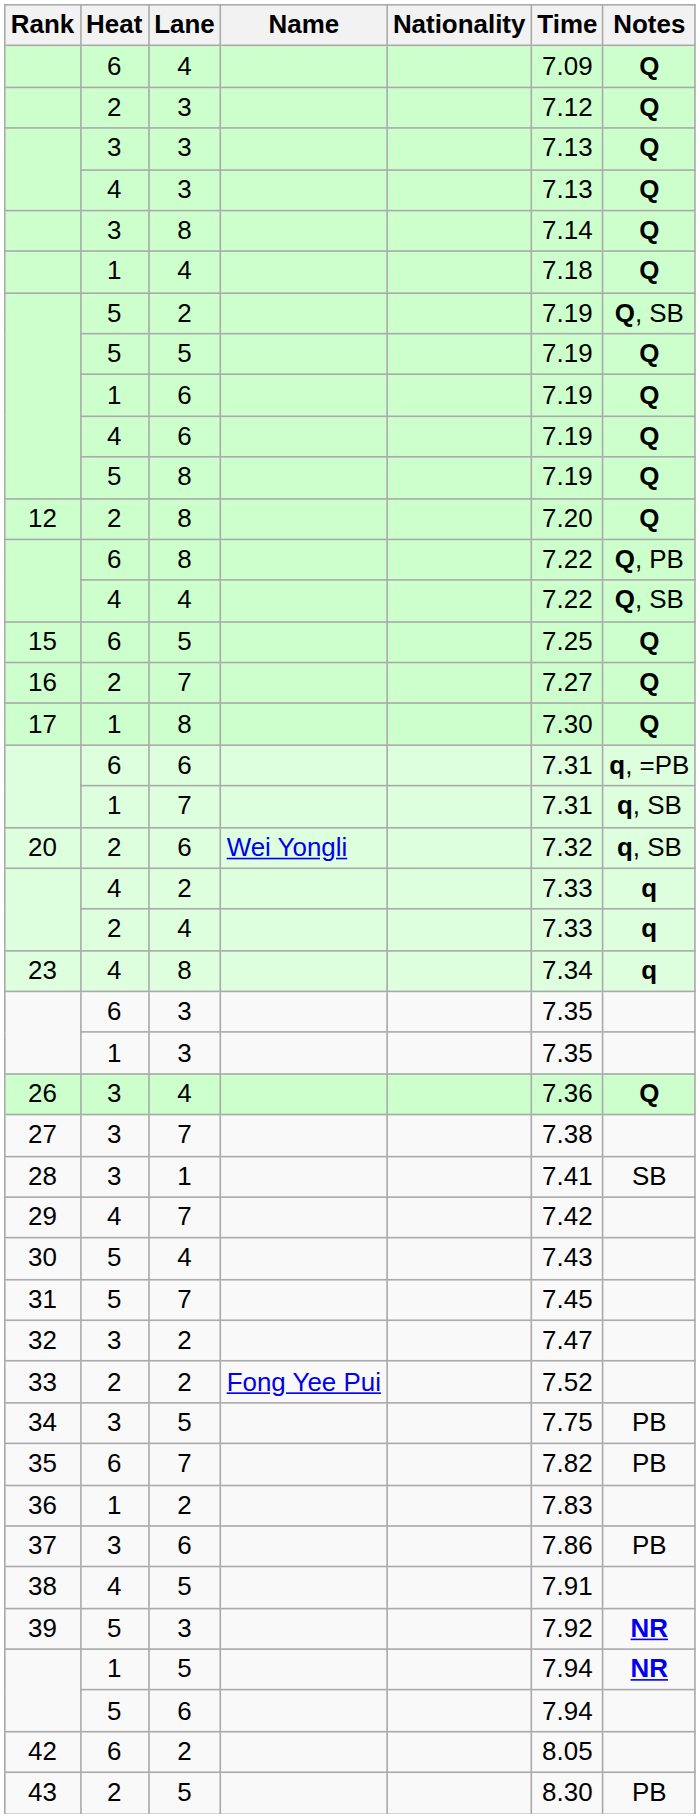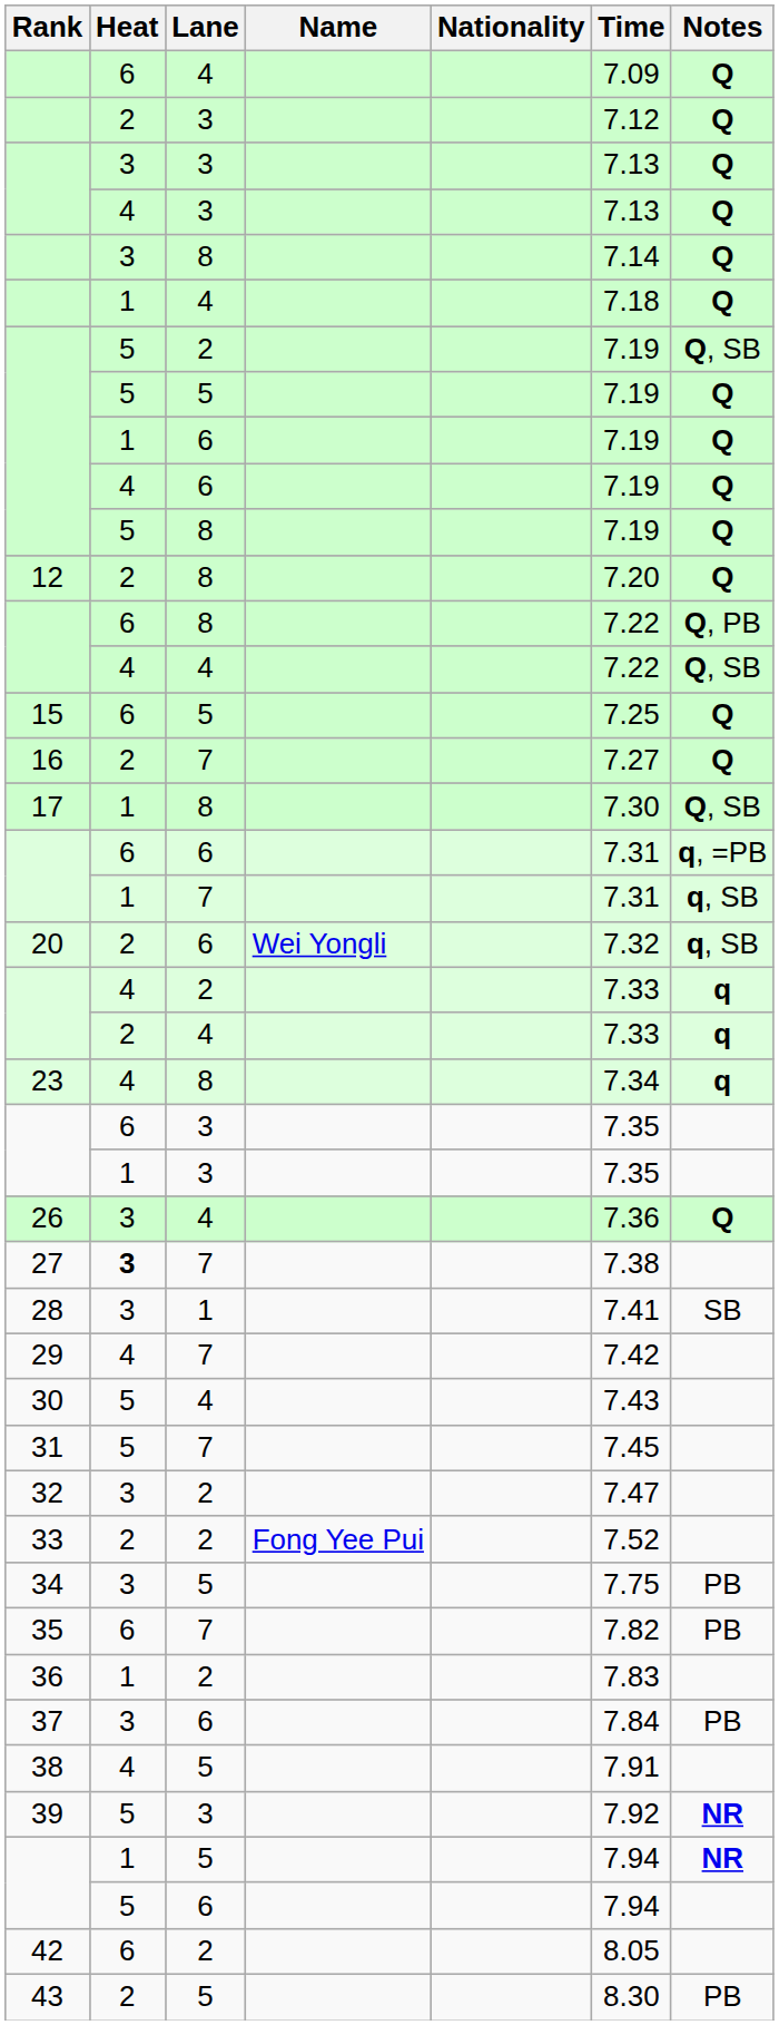 <table class="wikitable sortable" style="text-align:center">
 <tr>
 <th>Rank</th>
 <th>Heat</th>
 <th>Lane</th>
 <th>Name</th>
 <th>Nationality</th>
 <th>Time</th>
 <th>Notes</th>
 </tr>
 <tr bgcolor=ccffcc>
 <td></td>
 <td>6</td>
 <td>4</td>
 <td align=left></td>
 <td align=left></td>
 <td>7.09</td>
 <td><strong>Q</strong></td>
 </tr>
 <tr bgcolor=ccffcc>
 <td></td>
 <td>2</td>
 <td>3</td>
 <td align=left></td>
 <td align=left></td>
 <td>7.12</td>
 <td><strong>Q</strong></td>
 </tr>
 <tr bgcolor=ccffcc>
 <td rowspan=2></td>
 <td>3</td>
 <td>3</td>
 <td align=left></td>
 <td align=left></td>
 <td>7.13</td>
 <td><strong>Q</strong></td>
 </tr>
 <tr bgcolor=ccffcc>
 <td>4</td>
 <td>3</td>
 <td align=left></td>
 <td align=left></td>
 <td>7.13</td>
 <td><strong>Q</strong></td>
 </tr>
 <tr bgcolor=ccffcc>
 <td></td>
 <td>3</td>
 <td>8</td>
 <td align=left></td>
 <td align=left></td>
 <td>7.14</td>
 <td><strong>Q</strong></td>
 </tr>
 <tr bgcolor=ccffcc>
 <td></td>
 <td>1</td>
 <td>4</td>
 <td align=left></td>
 <td align=left></td>
 <td>7.18</td>
 <td><strong>Q</strong></td>
 </tr>
 <tr bgcolor=ccffcc>
 <td rowspan=5></td>
 <td>5</td>
 <td>2</td>
 <td align=left></td>
 <td align=left></td>
 <td>7.19</td>
 <td><strong>Q</strong>, SB</td>
 </tr>
 <tr bgcolor=ccffcc>
 <td>5</td>
 <td>5</td>
 <td align=left></td>
 <td align=left></td>
 <td>7.19</td>
 <td><strong>Q</strong></td>
 </tr>
 <tr bgcolor=ccffcc>
 <td>1</td>
 <td>6</td>
 <td align=left></td>
 <td align=left></td>
 <td>7.19</td>
 <td><strong>Q</strong></td>
 </tr>
 <tr bgcolor=ccffcc>
 <td>4</td>
 <td>6</td>
 <td align=left></td>
 <td align=left></td>
 <td>7.19</td>
 <td><strong>Q</strong></td>
 </tr>
 <tr bgcolor=ccffcc>
 <td>5</td>
 <td>8</td>
 <td align=left></td>
 <td align=left></td>
 <td>7.19</td>
 <td><strong>Q</strong></td>
 </tr>
 <tr bgcolor=ccffcc>
 <td>12</td>
 <td>2</td>
 <td>8</td>
 <td align=left></td>
 <td align=left></td>
 <td>7.20</td>
 <td><strong>Q</strong></td>
 </tr>
 <tr bgcolor=ccffcc>
 <td rowspan=2></td>
 <td>6</td>
 <td>8</td>
 <td align=left></td>
 <td align=left></td>
 <td>7.22</td>
 <td><strong>Q</strong>, PB</td>
 </tr>
 <tr bgcolor=ccffcc>
 <td>4</td>
 <td>4</td>
 <td align=left></td>
 <td align=left></td>
 <td>7.22</td>
 <td><strong>Q</strong>, SB</td>
 </tr>
 <tr bgcolor=ccffcc>
 <td>15</td>
 <td>6</td>
 <td>5</td>
 <td align=left></td>
 <td align=left></td>
 <td>7.25</td>
 <td><strong>Q</strong></td>
 </tr>
 <tr bgcolor=ccffcc>
 <td>16</td>
 <td>2</td>
 <td>7</td>
 <td align=left></td>
 <td align=left></td>
 <td>7.27</td>
 <td><strong>Q</strong></td>
 </tr>
 <tr bgcolor=ccffcc>
 <td>17</td>
 <td>1</td>
 <td>8</td>
 <td align=left></td>
 <td align=left></td>
 <td>7.30</td>
-<td><strong>Q</strong></td>
+<td><strong>Q</strong>, SB</td>
 </tr>
 <tr bgcolor=ddffdd>
 <td rowspan=2></td>
 <td>6</td>
 <td>6</td>
 <td align=left></td>
 <td align=left></td>
 <td>7.31</td>
 <td><strong>q</strong>, =PB</td>
 </tr>
 <tr bgcolor=ddffdd>
 <td>1</td>
 <td>7</td>
 <td align=left></td>
 <td align=left></td>
 <td>7.31</td>
 <td><strong>q</strong>, SB</td>
 </tr>
 <tr bgcolor=ddffdd>
 <td>20</td>
 <td>2</td>
 <td>6</td>
 <td align=left><a href='#'>Wei Yongli</a></td>
 <td align=left></td>
 <td>7.32</td>
 <td><strong>q</strong>, SB</td>
 </tr>
 <tr bgcolor=ddffdd>
 <td rowspan=2></td>
 <td>4</td>
 <td>2</td>
 <td align=left></td>
 <td align=left></td>
 <td>7.33</td>
 <td><strong>q</strong></td>
 </tr>
 <tr bgcolor=ddffdd>
 <td>2</td>
 <td>4</td>
 <td align=left></td>
 <td align=left></td>
 <td>7.33</td>
 <td><strong>q</strong></td>
 </tr>
 <tr bgcolor=ddffdd>
 <td>23</td>
 <td>4</td>
 <td>8</td>
 <td align=left></td>
 <td align=left></td>
 <td>7.34</td>
 <td><strong>q</strong></td>
 </tr>
 <tr>
 <td rowspan=2></td>
 <td>6</td>
 <td>3</td>
 <td align=left></td>
 <td align=left></td>
 <td>7.35</td>
 <td></td>
 </tr>
 <tr>
 <td>1</td>
 <td>3</td>
 <td align=left></td>
 <td align=left></td>
 <td>7.35</td>
 <td></td>
 </tr>
 <tr bgcolor=ccffcc>
 <td>26</td>
 <td>3</td>
 <td>4</td>
 <td align=left></td>
 <td align=left></td>
 <td>7.36</td>
 <td><strong>Q</strong></td>
 </tr>
 <tr>
 <td>27</td>
-<td>3</td>
+<td><strong>3</strong></td>
 <td>7</td>
 <td align=left></td>
 <td align=left></td>
 <td>7.38</td>
 <td></td>
 </tr>
 <tr>
 <td>28</td>
 <td>3</td>
 <td>1</td>
 <td align=left></td>
 <td align=left></td>
 <td>7.41</td>
 <td>SB</td>
 </tr>
 <tr>
 <td>29</td>
 <td>4</td>
 <td>7</td>
 <td align=left></td>
 <td align=left></td>
 <td>7.42</td>
 <td></td>
 </tr>
 <tr>
 <td>30</td>
 <td>5</td>
 <td>4</td>
 <td align=left></td>
 <td align=left></td>
 <td>7.43</td>
 <td></td>
 </tr>
 <tr>
 <td>31</td>
 <td>5</td>
 <td>7</td>
 <td align=left></td>
 <td align=left></td>
 <td>7.45</td>
 <td></td>
 </tr>
 <tr>
 <td>32</td>
 <td>3</td>
 <td>2</td>
 <td align=left></td>
 <td align=left></td>
 <td>7.47</td>
 <td></td>
 </tr>
 <tr>
 <td>33</td>
 <td>2</td>
 <td>2</td>
 <td align=left><a href='#'>Fong Yee Pui</a></td>
 <td align=left></td>
 <td>7.52</td>
 <td></td>
 </tr>
 <tr>
 <td>34</td>
 <td>3</td>
 <td>5</td>
 <td align=left></td>
 <td align=left></td>
 <td>7.75</td>
 <td>PB</td>
 </tr>
 <tr>
 <td>35</td>
 <td>6</td>
 <td>7</td>
 <td align=left></td>
 <td align=left></td>
 <td>7.82</td>
 <td>PB</td>
 </tr>
 <tr>
 <td>36</td>
 <td>1</td>
 <td>2</td>
 <td align=left></td>
 <td align=left></td>
 <td>7.83</td>
 <td></td>
 </tr>
 <tr>
 <td>37</td>
 <td>3</td>
 <td>6</td>
 <td align=left></td>
 <td align=left></td>
-<td>7.86</td>
+<td>7.84</td>
 <td>PB</td>
 </tr>
 <tr>
 <td>38</td>
 <td>4</td>
 <td>5</td>
 <td align=left></td>
 <td align=left></td>
 <td>7.91</td>
 <td></td>
 </tr>
 <tr>
 <td>39</td>
 <td>5</td>
 <td>3</td>
 <td align=left></td>
 <td align=left></td>
 <td>7.92</td>
 <td><strong><a href='#'>NR</a></strong></td>
 </tr>
 <tr>
 <td rowspan=2></td>
 <td>1</td>
 <td>5</td>
 <td align=left></td>
 <td align=left></td>
 <td>7.94</td>
 <td><strong><a href='#'>NR</a></strong></td>
 </tr>
 <tr>
 <td>5</td>
 <td>6</td>
 <td align=left></td>
 <td align=left></td>
 <td>7.94</td>
 <td></td>
 </tr>
 <tr>
 <td>42</td>
 <td>6</td>
 <td>2</td>
 <td align=left></td>
 <td align=left></td>
 <td>8.05</td>
 <td></td>
 </tr>
 <tr>
 <td>43</td>
 <td>2</td>
 <td>5</td>
 <td align=left></td>
 <td align=left></td>
 <td>8.30</td>
 <td>PB</td>
 </tr>
 </table>
